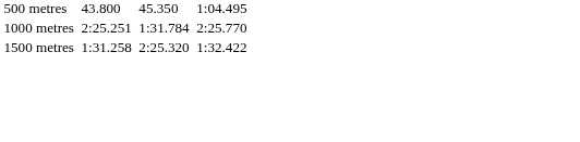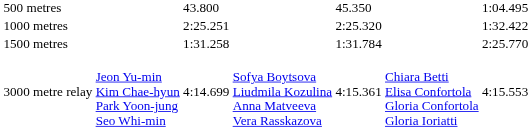 <table>
 <tr>
 <td>500 metres</td>
 <td></td>
 <td>43.800</td>
 <td></td>
 <td>45.350</td>
 <td></td>
 <td>1:04.495</td>
 </tr>
 <tr>
 <td>1000 metres</td>
 <td></td>
 <td>2:25.251</td>
 <td></td>
-<td>1:31.784</td>
+<td>2:25.320</td>
 <td></td>
-<td>2:25.770</td>
+<td>1:32.422</td>
 </tr>
 <tr>
 <td>1500 metres</td>
 <td></td>
 <td>1:31.258</td>
 <td></td>
-<td>2:25.320</td>
+<td>1:31.784</td>
 <td></td>
-<td>1:32.422</td>
+<td>2:25.770</td>
+</tr>
+<tr>
+<td>3000 metre relay</td>
+<td><br><a href='#'>Jeon Yu-min</a><br><a href='#'>Kim Chae-hyun</a><br><a href='#'>Park Yoon-jung</a><br><a href='#'>Seo Whi-min</a></td>
+<td>4:14.699</td>
+<td><br><a href='#'>Sofya Boytsova</a><br><a href='#'>Liudmila Kozulina</a><br><a href='#'>Anna Matveeva</a><br><a href='#'>Vera Rasskazova</a></td>
+<td>4:15.361</td>
+<td><br><a href='#'>Chiara Betti</a><br><a href='#'>Elisa Confortola</a><br><a href='#'>Gloria Confortola</a><br><a href='#'>Gloria Ioriatti</a></td>
+<td>4:15.553</td>
 </tr>
 </table>
